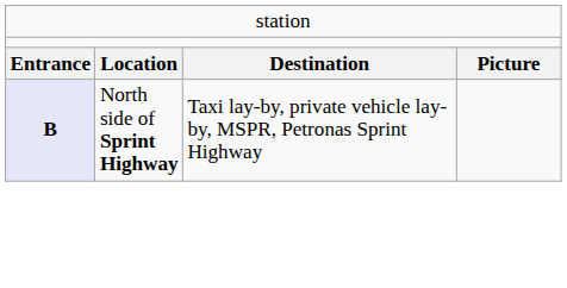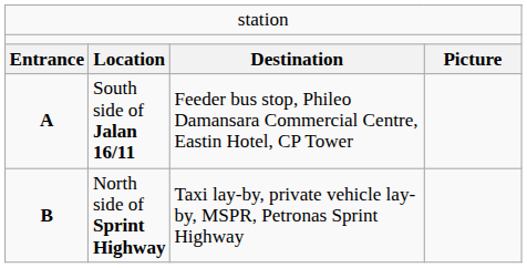 <table class="wikitable" style="width:70%">
 <tr>
 <td colspan=4 align="center"> station</td>
 </tr>
 <tr>
 <td colspan=4 align="center" bgcolor=></td>
 </tr>
 <tr>
 <th style="width:10%">Entrance</th>
 <th style="width:15%">Location</th>
 <th style="width:55%">Destination</th>
 <th style="width:20%">Picture</th>
 </tr>
 <tr>
-<td align="center" style="background: lavender;"><strong><span>B</span></strong></td>
+<td align="center"><strong><span>A</span></strong></td>
+<td>South side of <strong>Jalan 16/11</strong></td>
+<td>Feeder bus stop, Phileo Damansara Commercial Centre, Eastin Hotel, CP Tower</td>
+<td></td>
+</tr>
+<tr>
+<td align="center"><strong><span>B</span></strong></td>
 <td>North side of <strong>Sprint Highway</strong></td>
 <td>Taxi lay-by, private vehicle lay-by, MSPR, Petronas Sprint Highway</td>
 <td align=center></td>
 </tr>
 </table>
